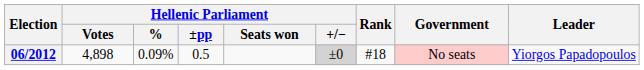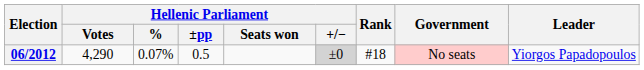 <table class="wikitable" style="text-align:center; line-height:16px;">
 <tr>
 <th rowspan="2" style="width:60px;">Election</th>
 <th colspan="5"><a href='#'>Hellenic Parliament</a></th>
 <th rowspan="2" style="width:30px;">Rank</th>
 <th rowspan="2" style="width:125px;">Government</th>
 <th rowspan="2">Leader</th>
 </tr>
 <tr>
 <th style="width:75px;">Votes</th>
 <th style="width:45px;">%</th>
 <th style="width:45px;">±<a href='#'>pp</a></th>
 <th style="width:100px;">Seats won</th>
 <th style="width:40px;">+/−</th>
 </tr>
 <tr>
 <th><a href='#'>06/2012</a></th>
-<td>4,898</td>
-<td>0.09%</td>
+<td>4,290</td>
+<td>0.07%</td>
 <td>0.5</td>
 <td></td>
 <td style="background: lightgrey;">±0</td>
 <td>#18</td>
 <td style="background:#fcc;">No seats</td>
 <td><a href='#'>Yiorgos Papadopoulos</a></td>
 </tr>
 </table>
